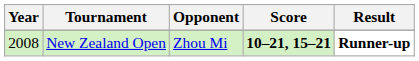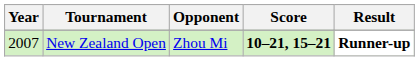 <table class="sortable wikitable" style="font-size: 90%;">
 <tr>
 <th>Year</th>
 <th>Tournament</th>
 <th>Opponent</th>
 <th>Score</th>
 <th>Result</th>
 </tr>
 <tr>
 </tr>
 <tr style="background:#D4F1C5">
-<td align="center">2008</td>
+<td align="center">2007</td>
 <td align="left"><a href='#'>New Zealand Open</a></td>
 <td align="left"> <a href='#'>Zhou Mi</a></td>
 <td align="left"><strong>10–21, 15–21</strong></td>
 <td style="text-align: left; background:white"> <strong>Runner-up</strong></td>
 </tr>
 </table>
